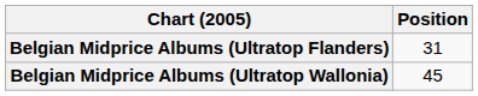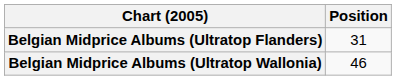 <table class="wikitable sortable plainrowheaders" style="text-align:center;">
 <tr>
 <th>Chart (2005)</th>
 <th>Position</th>
 </tr>
 <tr>
 <th scope="row">Belgian Midprice Albums (Ultratop Flanders)</th>
 <td style="text-align:center;">31</td>
 </tr>
 <tr>
 <th scope="row">Belgian Midprice Albums (Ultratop Wallonia)</th>
-<td style="text-align:center;">45</td>
+<td style="text-align:center;">46</td>
 </tr>
 </table>
